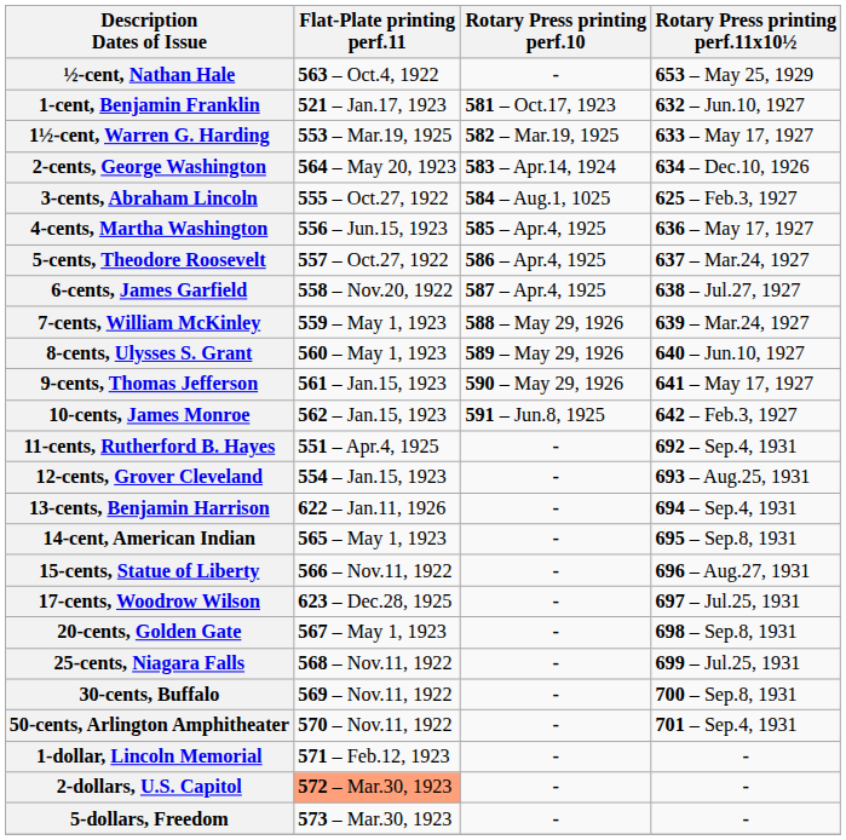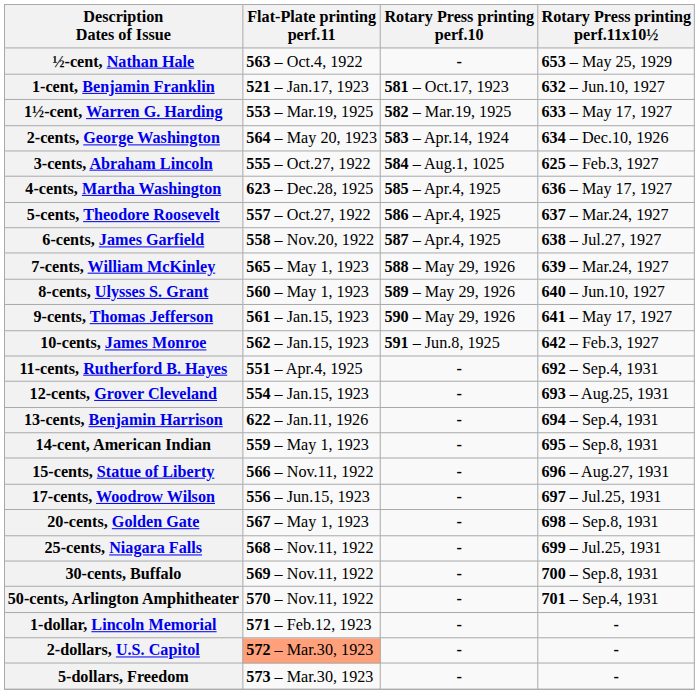 <table class="wikitable" style="margin:0.5em auto">
 <tr>
 <th><span>Description<br>Dates of Issue</span></th>
 <th><span>Flat-Plate printing<br>perf.11</span></th>
 <th><span>Rotary Press printing<br>perf.10</span></th>
 <th><span>Rotary Press printing<br>perf.11x10½</span></th>
 </tr>
 <tr>
 <th>½-cent, <a href='#'>Nathan Hale</a></th>
 <td><strong>563</strong> – Oct.4, 1922</td>
 <td style="text-align:center;"><strong>-</strong></td>
 <td><strong>653</strong> – May 25, 1929</td>
 </tr>
 <tr>
 <th>1-cent, <a href='#'>Benjamin Franklin</a></th>
 <td><strong>521</strong> – Jan.17, 1923</td>
 <td><strong>581</strong> – Oct.17, 1923</td>
 <td><strong>632</strong> – Jun.10, 1927</td>
 </tr>
 <tr>
 <th>1½-cent, <a href='#'>Warren G. Harding</a></th>
 <td><strong>553</strong> – Mar.19, 1925</td>
 <td><strong>582</strong> – Mar.19, 1925</td>
 <td><strong>633</strong> – May 17, 1927<br></td>
 </tr>
 <tr>
 <th>2-cents, <a href='#'>George Washington</a></th>
 <td><strong>564</strong> – May 20, 1923</td>
 <td><strong>583</strong> – Apr.14, 1924</td>
 <td><strong>634</strong> – Dec.10, 1926<br></td>
 </tr>
 <tr>
 <th>3-cents, <a href='#'>Abraham Lincoln</a></th>
 <td><strong>555</strong> – Oct.27, 1922</td>
 <td><strong>584</strong> – Aug.1, 1025</td>
 <td><strong>625</strong> – Feb.3, 1927</td>
 </tr>
 <tr>
 <th>4-cents, <a href='#'>Martha Washington</a></th>
-<td><strong>556</strong> – Jun.15, 1923</td>
+<td><strong>623</strong> – Dec.28, 1925</td>
 <td><strong>585</strong> – Apr.4, 1925</td>
 <td><strong>636</strong> – May 17, 1927</td>
 </tr>
 <tr>
 <th>5-cents, <a href='#'>Theodore Roosevelt</a></th>
 <td><strong>557</strong> – Oct.27, 1922</td>
 <td><strong>586</strong> – Apr.4, 1925</td>
 <td><strong>637</strong> – Mar.24, 1927</td>
 </tr>
 <tr>
 <th>6-cents, <a href='#'>James Garfield</a></th>
 <td><strong>558</strong> – Nov.20, 1922</td>
 <td><strong>587</strong> – Apr.4, 1925</td>
 <td><strong>638</strong> – Jul.27, 1927</td>
 </tr>
 <tr>
 <th>7-cents, <a href='#'>William McKinley</a></th>
-<td><strong>559</strong> – May 1, 1923</td>
+<td><strong>565</strong> – May 1, 1923</td>
 <td><strong>588</strong> – May 29, 1926</td>
 <td><strong>639</strong> – Mar.24, 1927<br></td>
 </tr>
 <tr>
 <th>8-cents, <a href='#'>Ulysses S. Grant</a></th>
 <td><strong>560</strong> – May 1, 1923</td>
 <td><strong>589</strong> – May 29, 1926</td>
 <td><strong>640</strong> – Jun.10, 1927</td>
 </tr>
 <tr>
 <th>9-cents, <a href='#'>Thomas Jefferson</a></th>
 <td><strong>561</strong> – Jan.15, 1923</td>
 <td><strong>590</strong> – May 29, 1926</td>
 <td><strong>641</strong> – May 17, 1927</td>
 </tr>
 <tr>
 <th>10-cents, <a href='#'>James Monroe</a></th>
 <td><strong>562</strong> – Jan.15, 1923</td>
 <td><strong>591</strong> – Jun.8, 1925</td>
 <td><strong>642</strong> – Feb.3, 1927</td>
 </tr>
 <tr>
 <th>11-cents, <a href='#'>Rutherford B. Hayes</a></th>
 <td><strong>551</strong> – Apr.4, 1925</td>
 <td style="text-align:center;"><strong>-</strong></td>
 <td><strong>692</strong> – Sep.4, 1931</td>
 </tr>
 <tr>
 <th>12-cents, <a href='#'>Grover Cleveland</a></th>
 <td><strong>554</strong> – Jan.15, 1923</td>
 <td style="text-align:center;"><strong>-</strong></td>
 <td><strong>693</strong> – Aug.25, 1931</td>
 </tr>
 <tr>
 <th>13-cents, <a href='#'>Benjamin Harrison</a></th>
 <td><strong>622</strong> – Jan.11, 1926</td>
 <td style="text-align:center;"><strong>-</strong></td>
 <td><strong>694</strong> – Sep.4, 1931</td>
 </tr>
 <tr>
 <th>14-cent, American Indian</th>
-<td><strong>565</strong> – May 1, 1923</td>
+<td><strong>559</strong> – May 1, 1923</td>
 <td style="text-align:center;"><strong>-</strong></td>
 <td><strong>695</strong> – Sep.8, 1931</td>
 </tr>
 <tr>
 <th>15-cents, <a href='#'>Statue of Liberty</a></th>
 <td><strong>566</strong> – Nov.11, 1922</td>
 <td style="text-align:center;"><strong>-</strong></td>
 <td><strong>696</strong> – Aug.27, 1931</td>
 </tr>
 <tr>
 <th>17-cents, <a href='#'>Woodrow Wilson</a></th>
-<td><strong>623</strong> – Dec.28, 1925</td>
+<td><strong>556</strong> – Jun.15, 1923</td>
 <td style="text-align:center;"><strong>-</strong></td>
 <td><strong>697</strong> – Jul.25, 1931</td>
 </tr>
 <tr>
 <th>20-cents, <a href='#'>Golden Gate</a></th>
 <td><strong>567</strong> – May 1, 1923</td>
 <td style="text-align:center;"><strong>-</strong></td>
 <td><strong>698</strong> – Sep.8, 1931</td>
 </tr>
 <tr>
 <th>25-cents, <a href='#'>Niagara Falls</a></th>
 <td><strong>568</strong> – Nov.11, 1922</td>
 <td style="text-align:center;"><strong>-</strong></td>
 <td><strong>699</strong> – Jul.25, 1931</td>
 </tr>
 <tr>
 <th>30-cents, Buffalo</th>
 <td><strong>569</strong> – Nov.11, 1922</td>
 <td style="text-align:center;"><strong>-</strong></td>
 <td><strong>700</strong> – Sep.8, 1931</td>
 </tr>
 <tr>
 <th>50-cents, Arlington Amphitheater</th>
 <td><strong>570</strong> – Nov.11, 1922</td>
 <td style="text-align:center;"><strong>-</strong></td>
 <td><strong>701</strong> – Sep.4, 1931</td>
 </tr>
 <tr>
 <th>1-dollar, <a href='#'>Lincoln Memorial</a></th>
 <td><strong>571</strong> – Feb.12, 1923</td>
 <td style="text-align:center;"><strong>-</strong></td>
 <td style="text-align:center;"><strong>-</strong></td>
 </tr>
 <tr>
 <th>2-dollars, <a href='#'>U.S. Capitol</a></th>
 <td style="background: lightsalmon;"><strong>572</strong> – Mar.30, 1923</td>
 <td style="text-align:center;"><strong>-</strong></td>
 <td style="text-align:center;"><strong>-</strong></td>
 </tr>
 <tr>
 <th>5-dollars, Freedom</th>
 <td><strong>573</strong> – Mar.30, 1923</td>
 <td style="text-align:center;"><strong>-</strong></td>
 <td style="text-align:center;"><strong>-</strong></td>
 </tr>
 <tr>
 </tr>
 </table>
